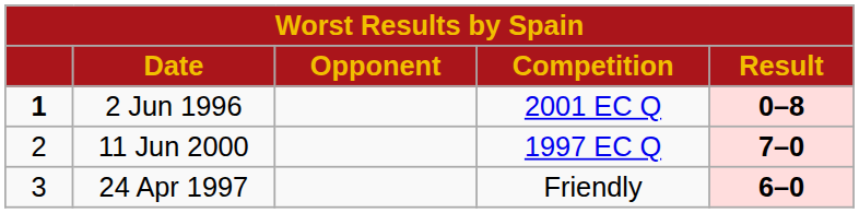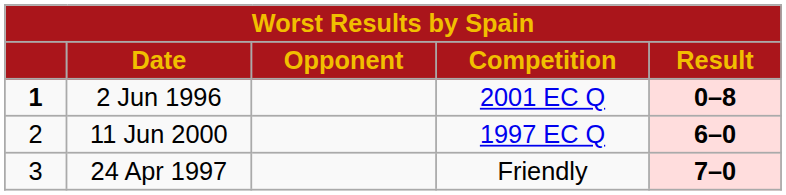 <table border="1" cellpadding="2" cellspacing="0" style="background:#f9f9f9; border:1px #aaa solid; border-collapse:collapse; font-size:90%; text-align:center;">
 <tr>
 <th colspan="6"  style="background:#aa151b; color:#f1bf00;">Worst Results by Spain</th>
 </tr>
 <tr style="background:#aa151b; text-align:center; color:#f1bf00;">
 <th width="30"></th>
 <th style="width:100px;">Date</th>
 <th style="width:100px;">Opponent</th>
 <th style="width:116px;">Competition</th>
 <th width="70">Result</th>
 </tr>
 <tr>
 <td><strong>1</strong></td>
 <td>2 Jun 1996</td>
 <td style="text-align:left;"></td>
 <td> <a href='#'>2001 EC Q</a></td>
 <td style="background:#fdd;"><strong>0–8</strong></td>
 </tr>
 <tr>
 <td>2</td>
 <td>11 Jun 2000</td>
 <td style="text-align:left;"></td>
 <td> <a href='#'>1997 EC Q</a></td>
-<td style="background:#fdd;"><strong>7–0</strong></td>
+<td style="background:#fdd;"><strong>6–0</strong></td>
 </tr>
 <tr>
 <td>3</td>
 <td>24 Apr 1997</td>
 <td style="text-align:left;"></td>
 <td>Friendly</td>
-<td style="background:#fdd;"><strong>6–0</strong></td>
+<td style="background:#fdd;"><strong>7–0</strong></td>
 </tr>
 </table>
